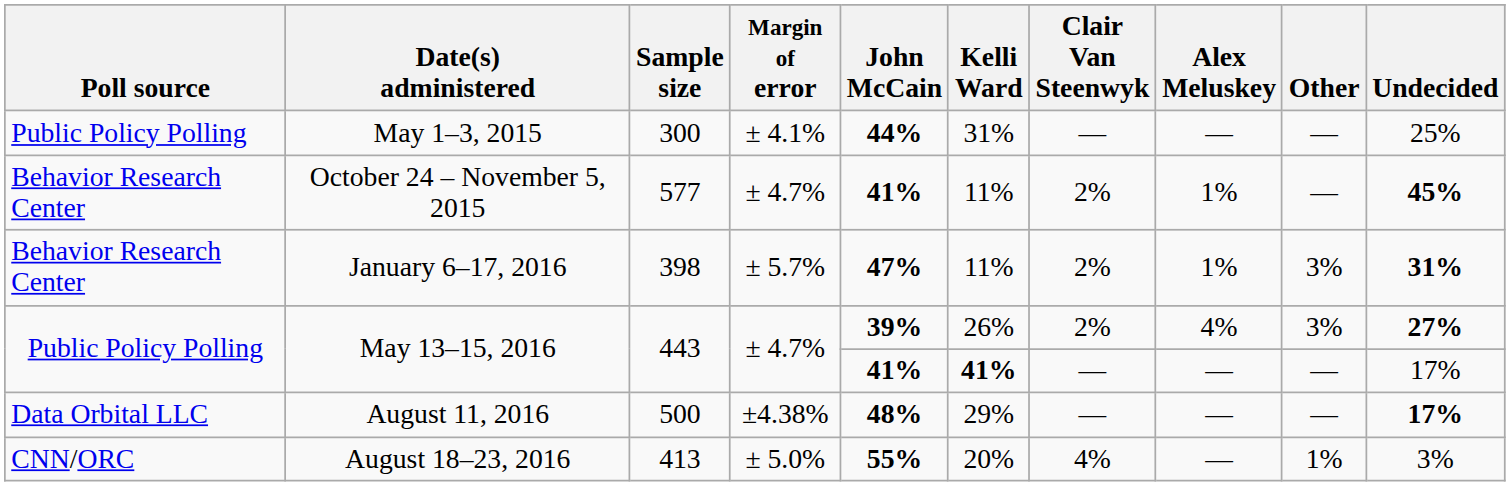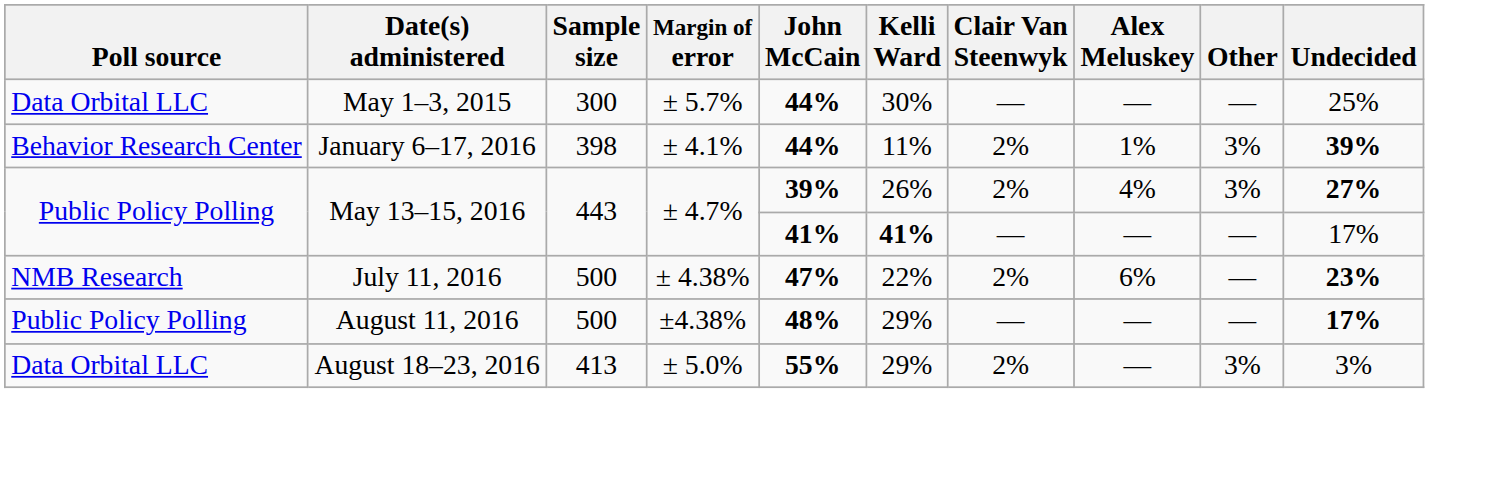 <table class="wikitable" style="text-align:center">
 <tr valign= bottom>
 <th>Poll source</th>
 <th>Date(s)<br>administered</th>
 <th class=small>Sample<br>size</th>
 <th><small>Margin of</small><br>error</th>
 <th>John<br>McCain</th>
 <th>Kelli<br>Ward</th>
 <th>Clair Van<br>Steenwyk</th>
 <th>Alex<br>Meluskey</th>
 <th>Other</th>
 <th>Undecided</th>
 </tr>
 <tr>
-<td align=left><a href='#'>Public Policy Polling</a></td>
+<td align=left><a href='#'>Data Orbital LLC</a></td>
 <td>May 1–3, 2015</td>
 <td>300</td>
-<td>± 4.1%</td>
+<td>± 5.7%</td>
 <td><strong>44%</strong></td>
-<td>31%</td>
+<td>30%</td>
 <td>—</td>
 <td>—</td>
 <td>—</td>
 <td>25%</td>
 </tr>
 <tr>
 <td align=left><a href='#'>Behavior Research Center</a></td>
-<td>October 24 – November 5, 2015</td>
-<td>577</td>
-<td>± 4.7%</td>
-<td><strong>41%</strong></td>
-<td>11%</td>
-<td>2%</td>
-<td>1%</td>
-<td>—</td>
-<td><strong>45%</strong></td>
-</tr>
-<tr>
-<td align=left><a href='#'>Behavior Research Center</a></td>
 <td>January 6–17, 2016</td>
 <td>398</td>
-<td>± 5.7%</td>
-<td><strong>47%</strong></td>
+<td>± 4.1%</td>
+<td><strong>44%</strong></td>
 <td>11%</td>
 <td>2%</td>
 <td>1%</td>
 <td>3%</td>
-<td><strong>31%</strong></td>
+<td><strong>39%</strong></td>
 </tr>
 <tr>
 <td rowspan=2><a href='#'>Public Policy Polling</a></td>
 <td rowspan=2>May 13–15, 2016</td>
 <td rowspan=2>443</td>
 <td rowspan=2>± 4.7%</td>
 <td><strong>39%</strong></td>
 <td>26%</td>
 <td>2%</td>
 <td>4%</td>
 <td>3%</td>
 <td><strong>27%</strong></td>
 </tr>
 <tr>
 <td><strong>41%</strong></td>
 <td><strong>41%</strong></td>
 <td>—</td>
 <td>—</td>
 <td>—</td>
 <td>17%</td>
 </tr>
 <tr>
-<td align=left><a href='#'>Data Orbital LLC</a></td>
+<td align=left><a href='#'>NMB Research</a></td>
+<td>July 11, 2016</td>
+<td>500</td>
+<td>± 4.38%</td>
+<td><strong>47%</strong></td>
+<td>22%</td>
+<td>2%</td>
+<td>6%</td>
+<td>—</td>
+<td><strong>23%</strong></td>
+</tr>
+<tr>
+<td align=left><a href='#'>Public Policy Polling</a></td>
 <td>August 11, 2016</td>
 <td>500</td>
 <td>±4.38%</td>
 <td><strong>48%</strong></td>
 <td>29%</td>
 <td>—</td>
 <td>—</td>
 <td>—</td>
 <td><strong>17%</strong></td>
 </tr>
 <tr>
-<td align=left><a href='#'>CNN</a>/<a href='#'>ORC</a></td>
+<td align=left><a href='#'>Data Orbital LLC</a></td>
 <td>August 18–23, 2016</td>
 <td>413</td>
 <td>± 5.0%</td>
 <td><strong>55%</strong></td>
-<td>20%</td>
-<td>4%</td>
+<td>29%</td>
+<td>2%</td>
 <td>—</td>
-<td>1%</td>
+<td>3%</td>
 <td>3%</td>
 </tr>
 </table>
